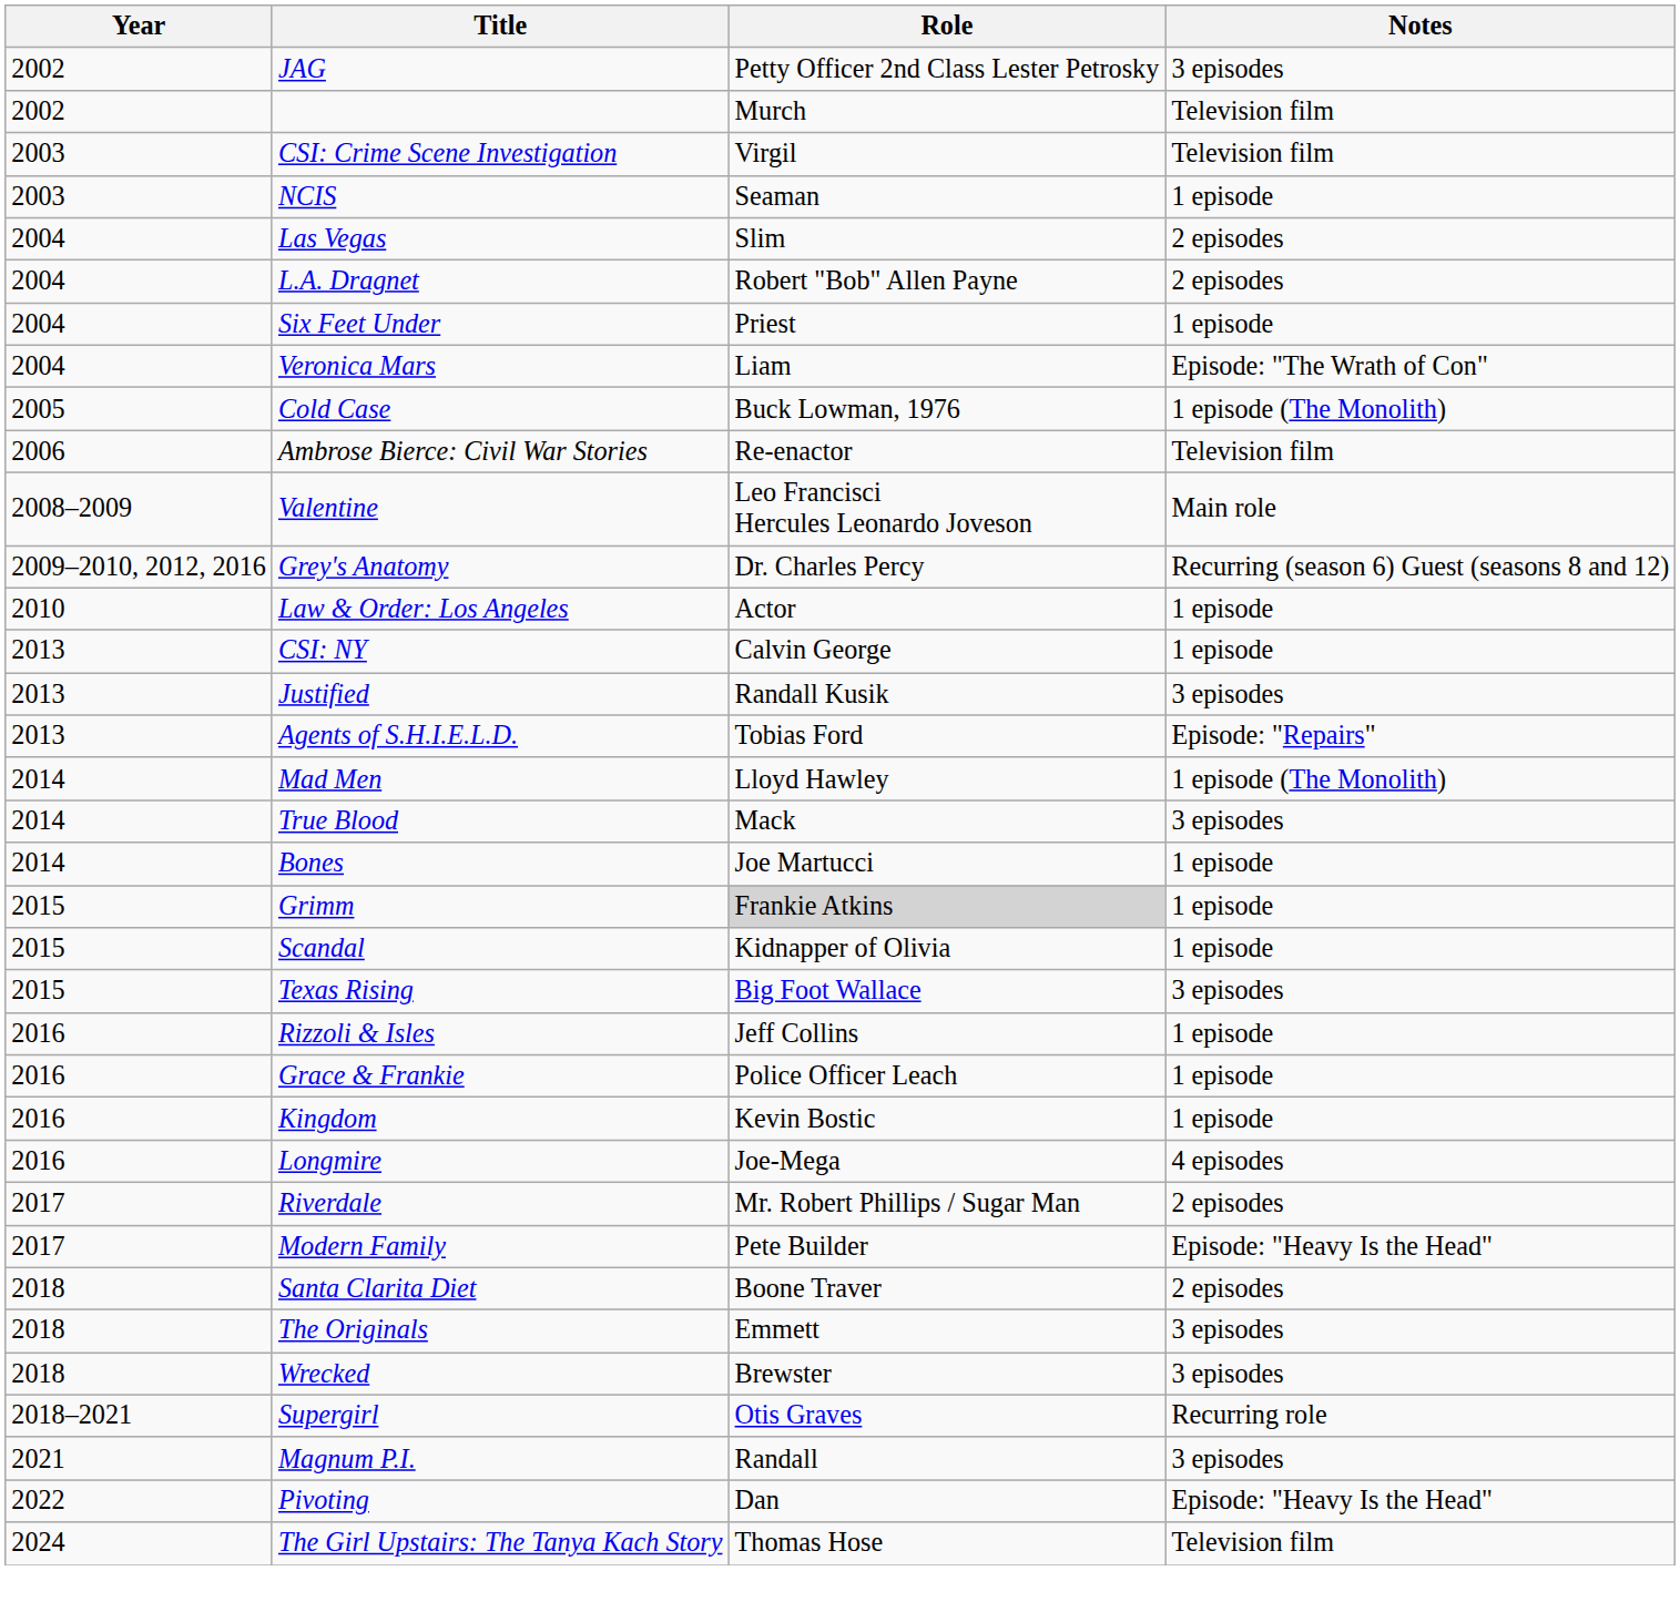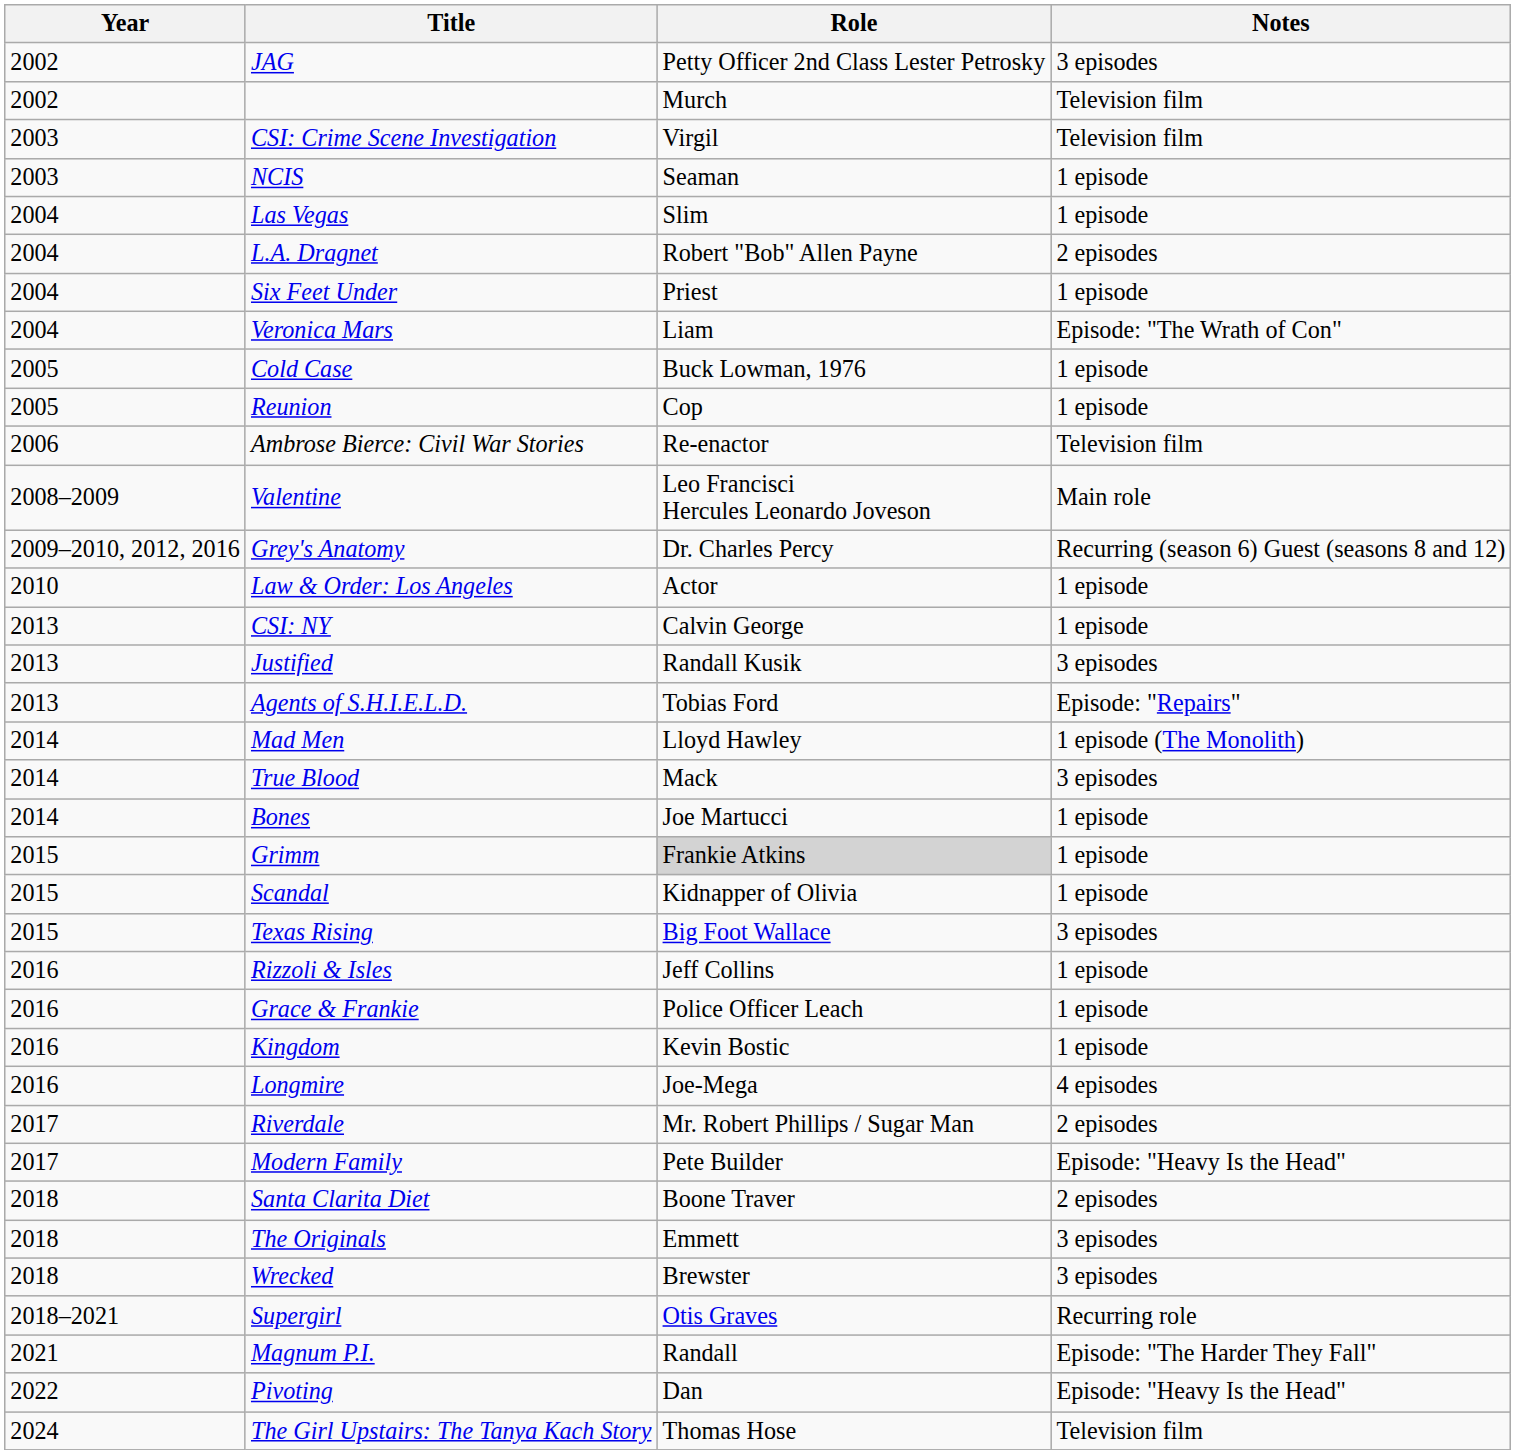 <table class="wikitable sortable">
 <tr>
 <th>Year</th>
 <th>Title</th>
 <th>Role</th>
 <th class="unsortable">Notes</th>
 </tr>
 <tr>
 <td>2002</td>
 <td><em><a href='#'>JAG</a></em></td>
 <td>Petty Officer 2nd Class Lester Petrosky</td>
 <td>3 episodes</td>
 </tr>
 <tr>
 <td>2002</td>
 <td><em></em></td>
 <td>Murch</td>
 <td>Television film</td>
 </tr>
 <tr>
 <td>2003</td>
 <td><em><a href='#'>CSI: Crime Scene Investigation</a></em></td>
 <td>Virgil</td>
 <td>Television film</td>
 </tr>
 <tr>
 <td>2003</td>
 <td><em><a href='#'>NCIS</a></em></td>
 <td>Seaman</td>
 <td>1 episode</td>
 </tr>
 <tr>
 <td>2004</td>
 <td><em><a href='#'>Las Vegas</a></em></td>
 <td>Slim</td>
-<td>2 episodes</td>
+<td>1 episode</td>
 </tr>
 <tr>
 <td>2004</td>
 <td><em><a href='#'>L.A. Dragnet</a></em></td>
 <td>Robert "Bob" Allen Payne</td>
 <td>2 episodes</td>
 </tr>
 <tr>
 <td>2004</td>
 <td><em><a href='#'>Six Feet Under</a></em></td>
 <td>Priest</td>
 <td>1 episode</td>
 </tr>
 <tr>
 <td>2004</td>
 <td><em><a href='#'>Veronica Mars</a></em></td>
 <td>Liam</td>
 <td>Episode: "The Wrath of Con"</td>
 </tr>
 <tr>
 <td>2005</td>
 <td><em><a href='#'>Cold Case</a></em></td>
 <td>Buck Lowman, 1976</td>
-<td>1 episode (<a href='#'>The Monolith</a>)</td>
+<td>1 episode</td>
+</tr>
+<tr>
+<td>2005</td>
+<td><em><a href='#'>Reunion</a></em></td>
+<td>Cop</td>
+<td>1 episode</td>
 </tr>
 <tr>
 <td>2006</td>
 <td><em>Ambrose Bierce: Civil War Stories</em></td>
 <td>Re-enactor</td>
 <td>Television film</td>
 </tr>
 <tr>
 <td>2008–2009</td>
 <td><em><a href='#'>Valentine</a></em></td>
 <td>Leo Francisci<br> Hercules Leonardo Joveson</td>
 <td>Main role</td>
 </tr>
 <tr>
 <td>2009–2010, 2012, 2016</td>
 <td><em><a href='#'>Grey's Anatomy</a></em></td>
 <td>Dr. Charles Percy</td>
 <td>Recurring (season 6) Guest (seasons 8 and 12)</td>
 </tr>
 <tr>
 <td>2010</td>
 <td><em><a href='#'>Law & Order: Los Angeles</a></em></td>
 <td>Actor</td>
 <td>1 episode</td>
 </tr>
 <tr>
 <td>2013</td>
 <td><em><a href='#'>CSI: NY</a></em></td>
 <td>Calvin George</td>
 <td>1 episode</td>
 </tr>
 <tr>
 <td>2013</td>
 <td><em><a href='#'>Justified</a></em></td>
 <td>Randall Kusik</td>
 <td>3 episodes</td>
 </tr>
 <tr>
 <td>2013</td>
 <td><em><a href='#'>Agents of S.H.I.E.L.D.</a></em></td>
 <td>Tobias Ford</td>
 <td>Episode: "<a href='#'>Repairs</a>"</td>
 </tr>
 <tr>
 <td>2014</td>
 <td><em><a href='#'>Mad Men</a></em></td>
 <td>Lloyd Hawley</td>
 <td>1 episode (<a href='#'>The Monolith</a>)</td>
 </tr>
 <tr>
 <td>2014</td>
 <td><em><a href='#'>True Blood</a></em></td>
 <td>Mack</td>
 <td>3 episodes</td>
 </tr>
 <tr>
 <td>2014</td>
 <td><em><a href='#'>Bones</a></em></td>
 <td>Joe Martucci</td>
 <td>1 episode</td>
 </tr>
 <tr>
 <td>2015</td>
 <td><em><a href='#'>Grimm</a></em></td>
 <td style="background: lightgrey;">Frankie Atkins</td>
 <td>1 episode</td>
 </tr>
 <tr>
 <td>2015</td>
 <td><em><a href='#'>Scandal</a></em></td>
 <td>Kidnapper of Olivia</td>
 <td>1 episode</td>
 </tr>
 <tr>
 <td>2015</td>
 <td><em><a href='#'>Texas Rising</a></em></td>
 <td><a href='#'>Big Foot Wallace</a></td>
 <td>3 episodes</td>
 </tr>
 <tr>
 <td>2016</td>
 <td><em><a href='#'>Rizzoli & Isles</a></em></td>
 <td>Jeff Collins</td>
 <td>1 episode</td>
 </tr>
 <tr>
 <td>2016</td>
 <td><em><a href='#'>Grace & Frankie</a></em></td>
 <td>Police Officer Leach</td>
 <td>1 episode</td>
 </tr>
 <tr>
 <td>2016</td>
 <td><em><a href='#'>Kingdom</a></em></td>
 <td>Kevin Bostic</td>
 <td>1 episode</td>
 </tr>
 <tr>
 <td>2016</td>
 <td><em><a href='#'>Longmire</a></em></td>
 <td>Joe-Mega</td>
 <td>4 episodes</td>
 </tr>
 <tr>
 <td>2017</td>
 <td><em><a href='#'>Riverdale</a></em></td>
 <td>Mr. Robert Phillips / Sugar Man</td>
 <td>2 episodes</td>
 </tr>
 <tr>
 <td>2017</td>
 <td><em><a href='#'>Modern Family</a></em></td>
 <td>Pete Builder</td>
 <td>Episode: "Heavy Is the Head"</td>
 </tr>
 <tr>
 <td>2018</td>
 <td><em><a href='#'>Santa Clarita Diet</a></em></td>
 <td>Boone Traver</td>
 <td>2 episodes</td>
 </tr>
 <tr>
 <td>2018</td>
 <td><em><a href='#'>The Originals</a></em></td>
 <td>Emmett</td>
 <td>3 episodes</td>
 </tr>
 <tr>
 <td>2018</td>
 <td><em><a href='#'>Wrecked</a></em></td>
 <td>Brewster</td>
 <td>3 episodes</td>
 </tr>
 <tr>
 <td>2018–2021</td>
 <td><em><a href='#'>Supergirl</a></em></td>
 <td><a href='#'>Otis Graves</a></td>
 <td>Recurring role</td>
 </tr>
 <tr>
 <td>2021</td>
 <td><em><a href='#'>Magnum P.I.</a></em></td>
 <td>Randall</td>
-<td>3 episodes</td>
+<td>Episode: "The Harder They Fall"</td>
 </tr>
 <tr>
 <td>2022</td>
 <td><em><a href='#'>Pivoting</a></em></td>
 <td>Dan</td>
 <td>Episode: "Heavy Is the Head"</td>
 </tr>
 <tr>
 <td>2024</td>
 <td><em><a href='#'>The Girl Upstairs: The Tanya Kach Story</a></em></td>
 <td>Thomas Hose</td>
 <td>Television film</td>
 </tr>
 </table>
